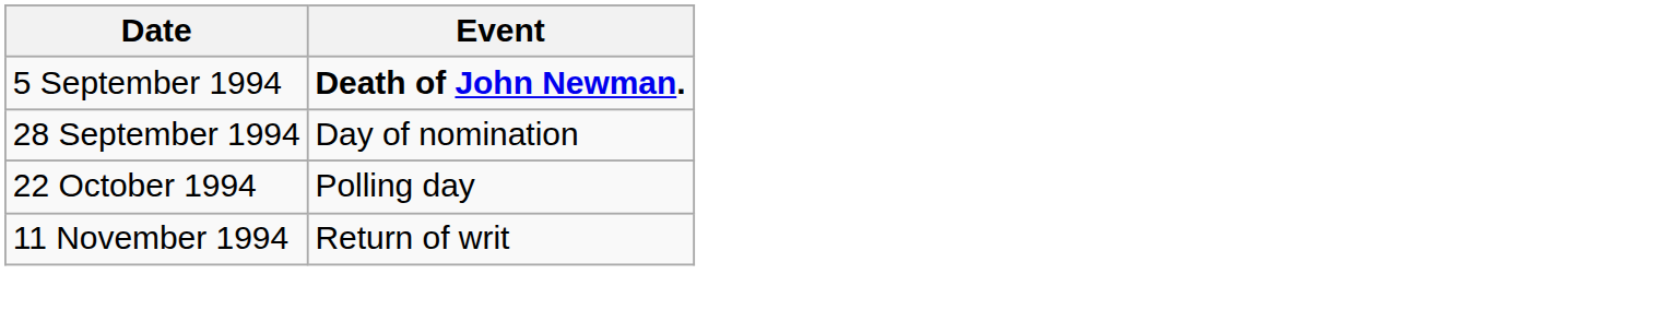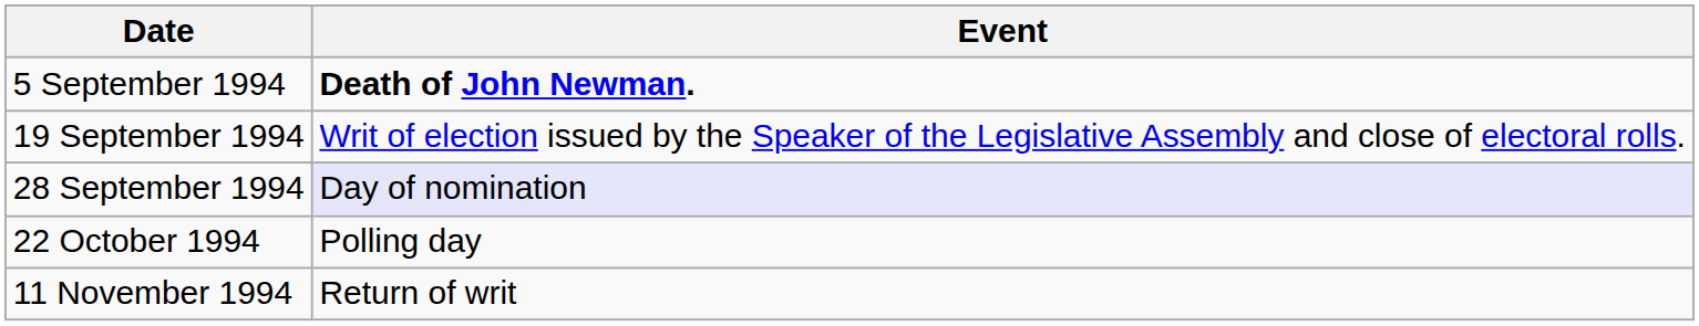 <table class="wikitable">
 <tr>
 <th>Date</th>
 <th>Event</th>
 </tr>
 <tr>
 <td>5 September 1994</td>
 <td><strong>Death of <a href='#'>John Newman</a>.</strong></td>
 </tr>
 <tr>
+<td>19 September 1994</td>
+<td><a href='#'>Writ of election</a> issued by the <a href='#'>Speaker of the Legislative Assembly</a> and close of <a href='#'>electoral rolls</a>.</td>
+</tr>
+<tr>
 <td>28 September 1994</td>
-<td>Day of nomination</td>
+<td style="background: lavender;">Day of nomination</td>
 </tr>
 <tr>
 <td>22 October 1994</td>
 <td>Polling day</td>
 </tr>
 <tr>
 <td>11 November 1994</td>
 <td>Return of writ</td>
 </tr>
 </table>
